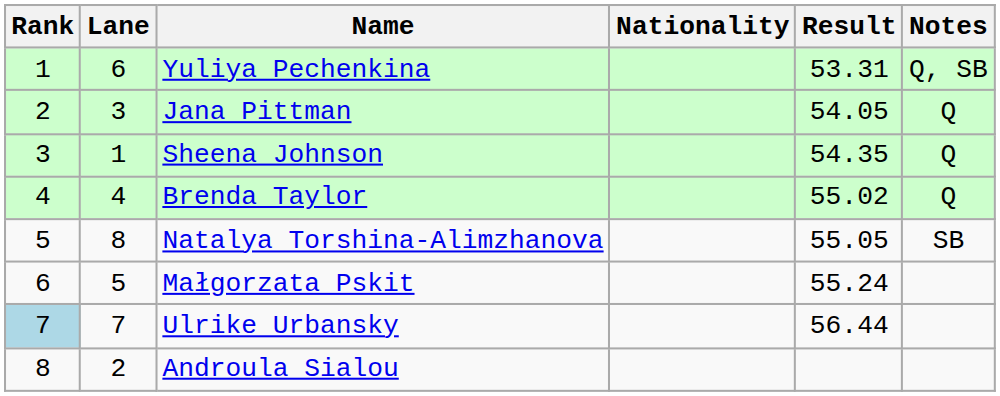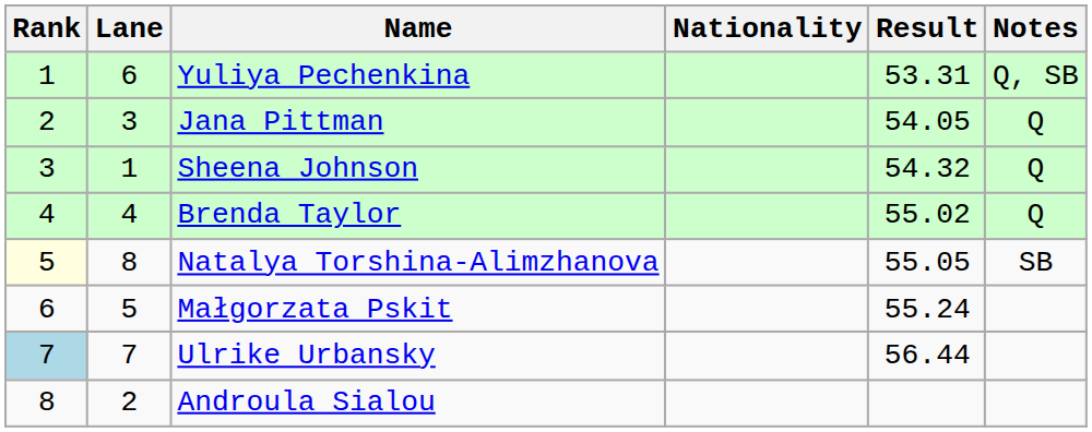 <table class="wikitable sortable" style="text-align:center">
 <tr>
 <th>Rank</th>
 <th>Lane</th>
 <th>Name</th>
 <th>Nationality</th>
 <th>Result</th>
 <th>Notes</th>
 </tr>
 <tr bgcolor=ccffcc>
 <td>1</td>
 <td>6</td>
 <td align="left"><a href='#'>Yuliya Pechenkina</a></td>
 <td align="left"></td>
 <td>53.31</td>
 <td>Q, SB</td>
 </tr>
 <tr bgcolor=ccffcc>
 <td>2</td>
 <td>3</td>
 <td align="left"><a href='#'>Jana Pittman</a></td>
 <td align="left"></td>
 <td>54.05</td>
 <td>Q</td>
 </tr>
 <tr bgcolor=ccffcc>
 <td>3</td>
 <td>1</td>
 <td align="left"><a href='#'>Sheena Johnson</a></td>
 <td align="left"></td>
-<td>54.35</td>
+<td>54.32</td>
 <td>Q</td>
 </tr>
 <tr bgcolor=ccffcc>
 <td>4</td>
 <td>4</td>
 <td align="left"><a href='#'>Brenda Taylor</a></td>
 <td align="left"></td>
 <td>55.02</td>
 <td>Q</td>
 </tr>
 <tr>
-<td>5</td>
+<td style="background: lightyellow;">5</td>
 <td>8</td>
 <td align="left"><a href='#'>Natalya Torshina-Alimzhanova</a></td>
 <td align="left"></td>
 <td>55.05</td>
 <td>SB</td>
 </tr>
 <tr>
 <td>6</td>
 <td>5</td>
 <td align="left"><a href='#'>Małgorzata Pskit</a></td>
 <td align="left"></td>
 <td>55.24</td>
 <td></td>
 </tr>
 <tr>
 <td style="background: lightblue;">7</td>
 <td>7</td>
 <td align="left"><a href='#'>Ulrike Urbansky</a></td>
 <td align="left"></td>
 <td>56.44</td>
 <td></td>
 </tr>
 <tr>
 <td>8</td>
 <td>2</td>
 <td align="left"><a href='#'>Androula Sialou</a></td>
 <td align="left"></td>
 <td></td>
 <td></td>
 </tr>
 </table>
